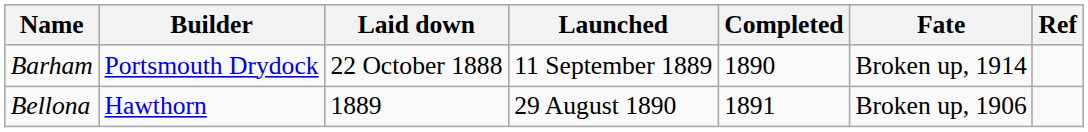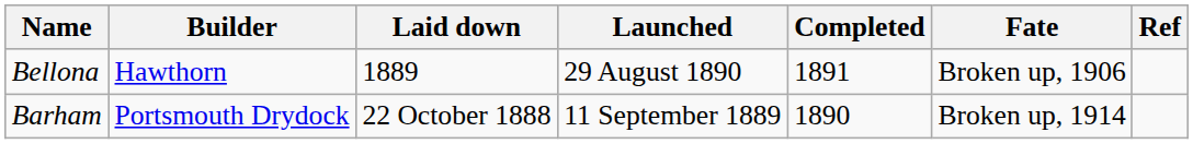 <table class="wikitable">
 <tr>
 <th>Name</th>
 <th>Builder</th>
 <th>Laid down</th>
 <th>Launched</th>
 <th>Completed</th>
 <th>Fate</th>
 <th>Ref</th>
 </tr>
 <tr>
+<td><em>Bellona</em></td>
+<td><a href='#'>Hawthorn</a></td>
+<td>1889</td>
+<td>29 August 1890</td>
+<td>1891</td>
+<td>Broken up, 1906</td>
+<td></td>
+</tr>
+<tr>
 <td><em>Barham</em></td>
 <td><a href='#'>Portsmouth Drydock</a></td>
 <td>22 October 1888</td>
 <td>11 September 1889</td>
 <td>1890</td>
 <td>Broken up, 1914</td>
 <td></td>
 </tr>
-<tr>
-<td><em>Bellona</em></td>
-<td><a href='#'>Hawthorn</a></td>
-<td>1889</td>
-<td>29 August 1890</td>
-<td>1891</td>
-<td>Broken up, 1906</td>
-<td></td>
-</tr>
 </table>
